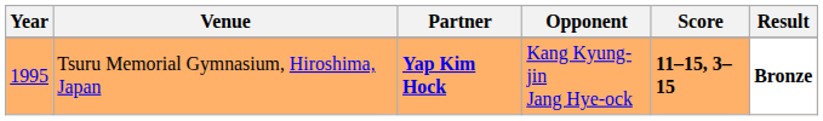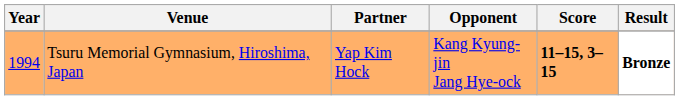 <table class="sortable wikitable" style="font-size: 90%;">
 <tr>
 <th>Year</th>
 <th>Venue</th>
 <th>Partner</th>
 <th>Opponent</th>
 <th>Score</th>
 <th>Result</th>
 </tr>
 <tr>
 </tr>
 <tr style="background:#FFB069">
-<td align="center"><a href='#'>1995</a></td>
+<td align="center"><a href='#'>1994</a></td>
 <td align="left">Tsuru Memorial Gymnasium, <a href='#'>Hiroshima, Japan</a></td>
-<td align="left"><strong> <a href='#'>Yap Kim Hock</a></strong></td>
+<td align="left"> <a href='#'>Yap Kim Hock</a></td>
 <td align="left"> <a href='#'>Kang Kyung-jin</a> <br>  <a href='#'>Jang Hye-ock</a></td>
 <td align="left"><strong>11–15, 3–15</strong></td>
 <td style="text-align:left; background:white"> <strong>Bronze</strong></td>
 </tr>
 </table>
